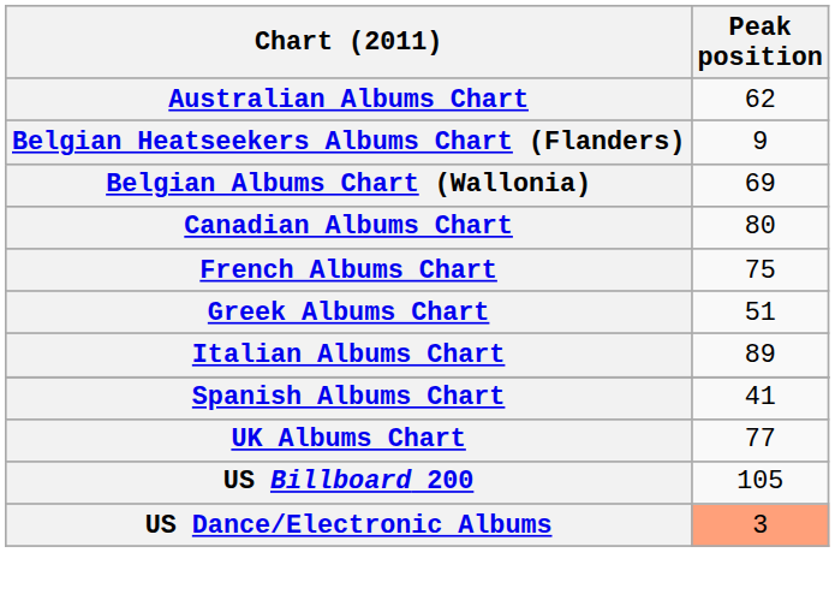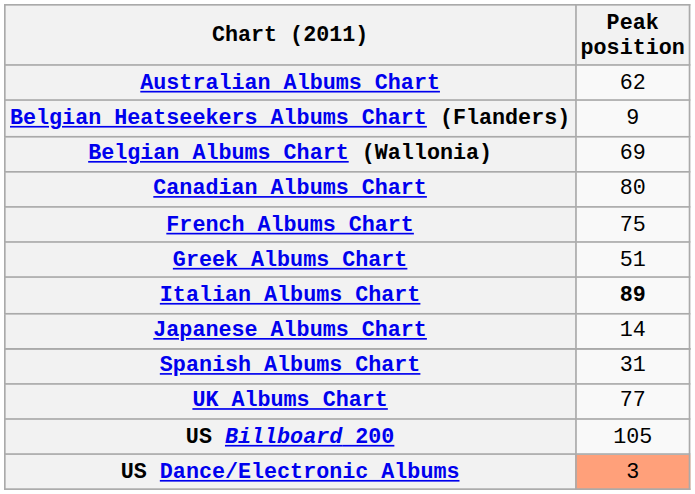 <table class="wikitable sortable plainrowheaders">
 <tr>
 <th scope="col">Chart (2011)</th>
 <th scope="col">Peak<br>position</th>
 </tr>
 <tr>
 <th scope="row"><a href='#'>Australian Albums Chart</a></th>
 <td align="center">62</td>
 </tr>
 <tr>
 <th scope="row"><a href='#'>Belgian Heatseekers Albums Chart</a> (Flanders)</th>
 <td align="center">9</td>
 </tr>
 <tr>
 <th scope="row"><a href='#'>Belgian Albums Chart</a> (Wallonia)</th>
 <td align="center">69</td>
 </tr>
 <tr>
 <th scope="row"><a href='#'>Canadian Albums Chart</a></th>
 <td align="center">80</td>
 </tr>
 <tr>
 <th scope="row"><a href='#'>French Albums Chart</a></th>
 <td align="center">75</td>
 </tr>
 <tr>
 <th scope="row"><a href='#'>Greek Albums Chart</a></th>
 <td align="center">51</td>
 </tr>
 <tr>
 <th scope="row"><a href='#'>Italian Albums Chart</a></th>
-<td align="center">89</td>
+<td align="center"><strong>89</strong></td>
+</tr>
+<tr>
+<th scope="row"><a href='#'>Japanese Albums Chart</a></th>
+<td align="center">14</td>
 </tr>
 <tr>
 </tr>
 <tr>
 <th scope="row"><a href='#'>Spanish Albums Chart</a></th>
-<td align="center">41</td>
+<td align="center">31</td>
 </tr>
 <tr>
 <th scope="row"><a href='#'>UK Albums Chart</a></th>
 <td align="center">77</td>
 </tr>
 <tr>
 <th scope="row">US <a href='#'><em>Billboard</em> 200</a></th>
 <td align="center">105</td>
 </tr>
 <tr>
 <th scope="row">US <a href='#'>Dance/Electronic Albums</a></th>
 <td align="center" style="background: lightsalmon;">3</td>
 </tr>
 </table>
